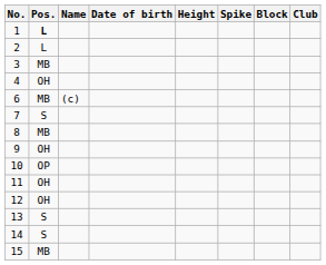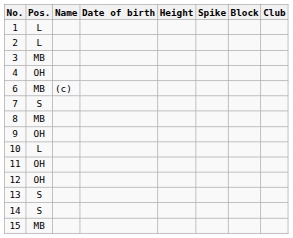 <table class="wikitable sortable" style="text-align:center">
 <tr>
 <th>No.</th>
 <th>Pos.</th>
 <th>Name</th>
 <th>Date of birth</th>
 <th>Height</th>
 <th>Spike</th>
 <th>Block</th>
 <th>Club</th>
 </tr>
 <tr>
 <td>1</td>
-<td><strong>L</strong></td>
+<td>L</td>
 <td align=left></td>
 <td align=left></td>
 <td></td>
 <td></td>
 <td></td>
 <td></td>
 </tr>
 <tr>
 <td>2</td>
 <td>L</td>
 <td align=left></td>
 <td align=left></td>
 <td></td>
 <td></td>
 <td></td>
 <td></td>
 </tr>
 <tr>
 <td>3</td>
 <td>MB</td>
 <td align=left></td>
 <td align=left></td>
 <td></td>
 <td></td>
 <td></td>
 <td></td>
 </tr>
 <tr>
 <td>4</td>
 <td>OH</td>
 <td align=left></td>
 <td align=left></td>
 <td></td>
 <td></td>
 <td></td>
 <td></td>
 </tr>
 <tr>
 <td>6</td>
 <td>MB</td>
 <td align=left> (c)</td>
 <td align=left></td>
 <td></td>
 <td></td>
 <td></td>
 <td></td>
 </tr>
 <tr>
 <td>7</td>
 <td>S</td>
 <td align=left></td>
 <td align=left></td>
 <td></td>
 <td></td>
 <td></td>
 <td></td>
 </tr>
 <tr>
 <td>8</td>
 <td>MB</td>
 <td align=left></td>
 <td align=left></td>
 <td></td>
 <td></td>
 <td></td>
 <td></td>
 </tr>
 <tr>
 <td>9</td>
 <td>OH</td>
 <td align=left></td>
 <td align=left></td>
 <td></td>
 <td></td>
 <td></td>
 <td></td>
 </tr>
 <tr>
 <td>10</td>
-<td>OP</td>
+<td>L</td>
 <td align=left></td>
 <td align=left></td>
 <td></td>
 <td></td>
 <td></td>
 <td></td>
 </tr>
 <tr>
 <td>11</td>
 <td>OH</td>
 <td align=left></td>
 <td align=left></td>
 <td></td>
 <td></td>
 <td></td>
 <td></td>
 </tr>
 <tr>
 <td>12</td>
 <td>OH</td>
 <td align=left></td>
 <td align=left></td>
 <td></td>
 <td></td>
 <td></td>
 <td></td>
 </tr>
 <tr>
 <td>13</td>
 <td>S</td>
 <td align=left></td>
 <td align=left></td>
 <td></td>
 <td></td>
 <td></td>
 <td></td>
 </tr>
 <tr>
 <td>14</td>
 <td>S</td>
 <td align=left></td>
 <td align=left></td>
 <td></td>
 <td></td>
 <td></td>
 <td></td>
 </tr>
 <tr>
 <td>15</td>
 <td>MB</td>
 <td align=left></td>
 <td align=left></td>
 <td></td>
 <td></td>
 <td></td>
 <td></td>
 </tr>
 </table>
